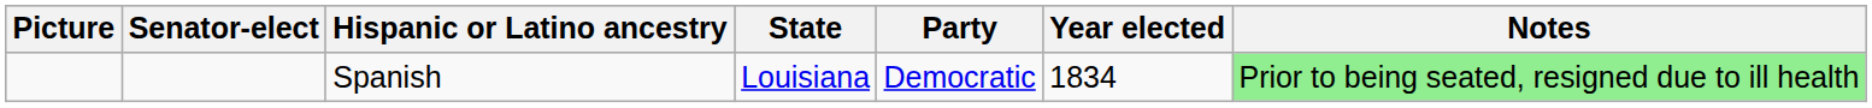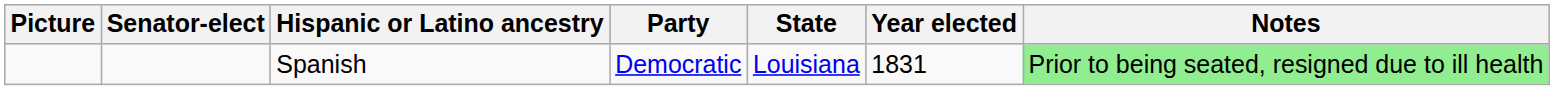 <table class="sortable wikitable">
 <tr>
 <th>Picture</th>
 <th>Senator-elect<br></th>
 <th>Hispanic or Latino ancestry</th>
+<th>Party</th>
 <th>State</th>
-<th>Party</th>
 <th>Year elected</th>
 <th>Notes</th>
 </tr>
 <tr>
 <td></td>
 <td><strong></strong><br></td>
 <td>Spanish</td>
+<td><a href='#'>Democratic</a></td>
 <td><a href='#'>Louisiana</a></td>
-<td><a href='#'>Democratic</a></td>
-<td>1834</td>
+<td>1831</td>
 <td style="background: lightgreen;">Prior to being seated, resigned due to ill health</td>
 </tr>
 </table>
